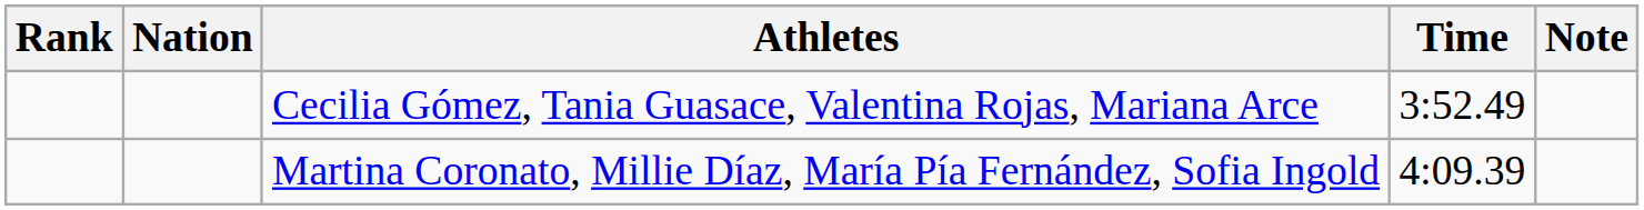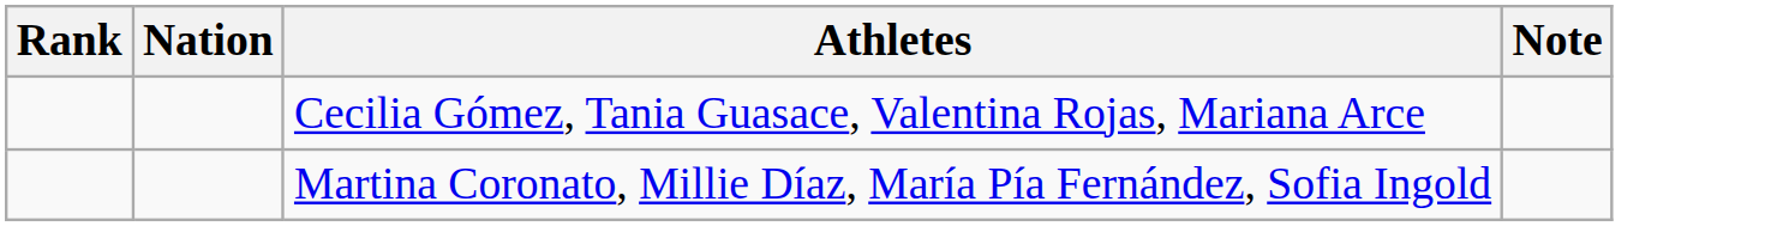 <table class="wikitable sortable" style="text-align:center">
 <tr>
 <th>Rank</th>
 <th>Nation</th>
 <th>Athletes</th>
-<th>Time</th>
 <th>Note</th>
 </tr>
 <tr>
 <td></td>
 <td align=left></td>
 <td align=left><a href='#'>Cecilia Gómez</a>, <a href='#'>Tania Guasace</a>, <a href='#'>Valentina Rojas</a>, <a href='#'>Mariana Arce</a></td>
-<td>3:52.49</td>
 <td></td>
 </tr>
 <tr>
 <td></td>
 <td align=left></td>
 <td align=left><a href='#'>Martina Coronato</a>, <a href='#'>Millie Díaz</a>, <a href='#'>María Pía Fernández</a>, <a href='#'>Sofia Ingold</a></td>
-<td>4:09.39</td>
 <td></td>
 </tr>
 </table>
